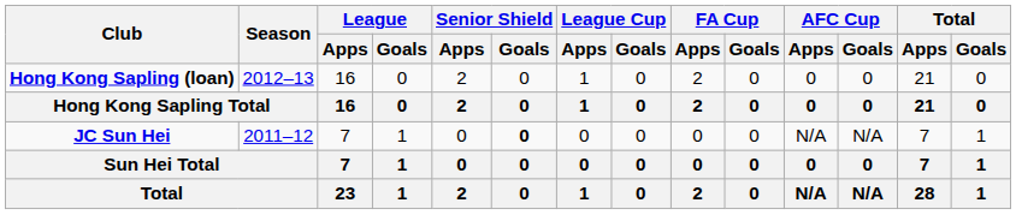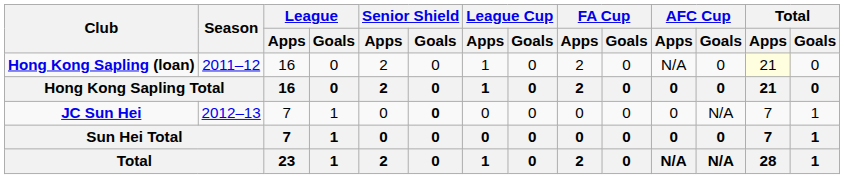 <table class="wikitable" style="text-align: center;">
 <tr>
 <th rowspan="2">Club</th>
 <th rowspan="2">Season</th>
 <th colspan="2"><a href='#'>League</a></th>
 <th colspan="2"><a href='#'>Senior Shield</a></th>
 <th colspan="2"><a href='#'>League Cup</a></th>
 <th colspan="2"><a href='#'>FA Cup</a></th>
 <th colspan="2"><a href='#'>AFC Cup</a></th>
 <th colspan="2">Total</th>
 </tr>
 <tr>
 <th>Apps</th>
 <th>Goals</th>
 <th>Apps</th>
 <th>Goals</th>
 <th>Apps</th>
 <th>Goals</th>
 <th>Apps</th>
 <th>Goals</th>
 <th>Apps</th>
 <th>Goals</th>
 <th>Apps</th>
 <th>Goals</th>
 </tr>
 <tr>
 <td rowspan="1" valign="center"><strong><a href='#'>Hong Kong Sapling</a> (loan)</strong></td>
-<td><a href='#'>2012–13</a></td>
+<td><a href='#'>2011–12</a></td>
 <td>16</td>
 <td>0</td>
 <td>2</td>
 <td>0</td>
 <td>1</td>
 <td>0</td>
 <td>2</td>
 <td>0</td>
+<td>N/A</td>
 <td>0</td>
-<td>0</td>
-<td>21</td>
+<td style="background: lightyellow;">21</td>
 <td>0</td>
 </tr>
 <tr>
 <th colspan="2">Hong Kong Sapling Total</th>
 <th>16</th>
 <th>0</th>
 <th>2</th>
 <th>0</th>
 <th>1</th>
 <th>0</th>
 <th>2</th>
 <th>0</th>
 <th>0</th>
 <th>0</th>
 <th>21</th>
 <th>0</th>
 </tr>
 <tr>
 <td rowspan="1" valign="center"><strong><a href='#'>JC Sun Hei</a></strong></td>
-<td><a href='#'>2011–12</a></td>
+<td><a href='#'>2012–13</a></td>
 <td>7</td>
 <td>1</td>
 <td>0</td>
 <td><strong>0</strong></td>
 <td>0</td>
 <td>0</td>
 <td>0</td>
 <td>0</td>
-<td>N/A</td>
+<td>0</td>
 <td>N/A</td>
 <td>7</td>
 <td>1</td>
 </tr>
 <tr>
 <th colspan="2">Sun Hei Total</th>
 <th>7</th>
 <th>1</th>
 <th>0</th>
 <th>0</th>
 <th>0</th>
 <th>0</th>
 <th>0</th>
 <th>0</th>
 <th>0</th>
 <th>0</th>
 <th>7</th>
 <th>1</th>
 </tr>
 <tr>
 <th colspan="2">Total</th>
 <th>23</th>
 <th>1</th>
 <th>2</th>
 <th>0</th>
 <th>1</th>
 <th>0</th>
 <th>2</th>
 <th>0</th>
 <th>N/A</th>
 <th>N/A</th>
 <th>28</th>
 <th>1</th>
 </tr>
 </table>
